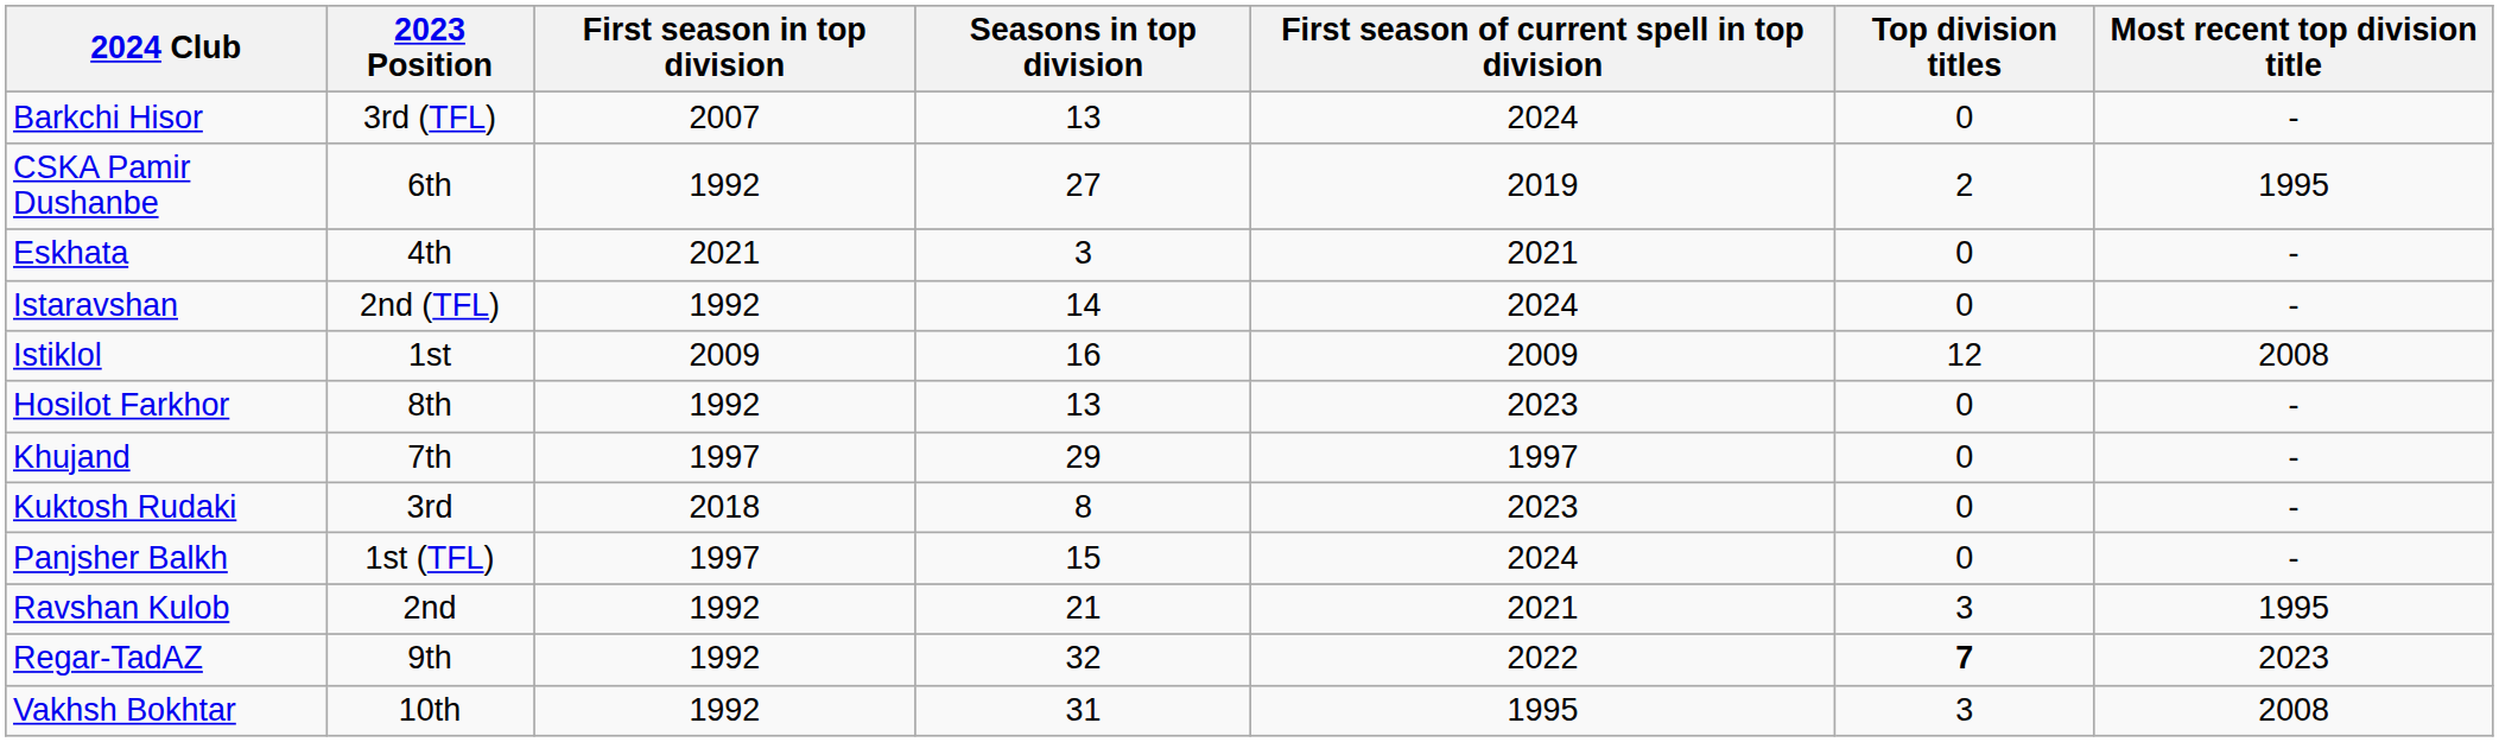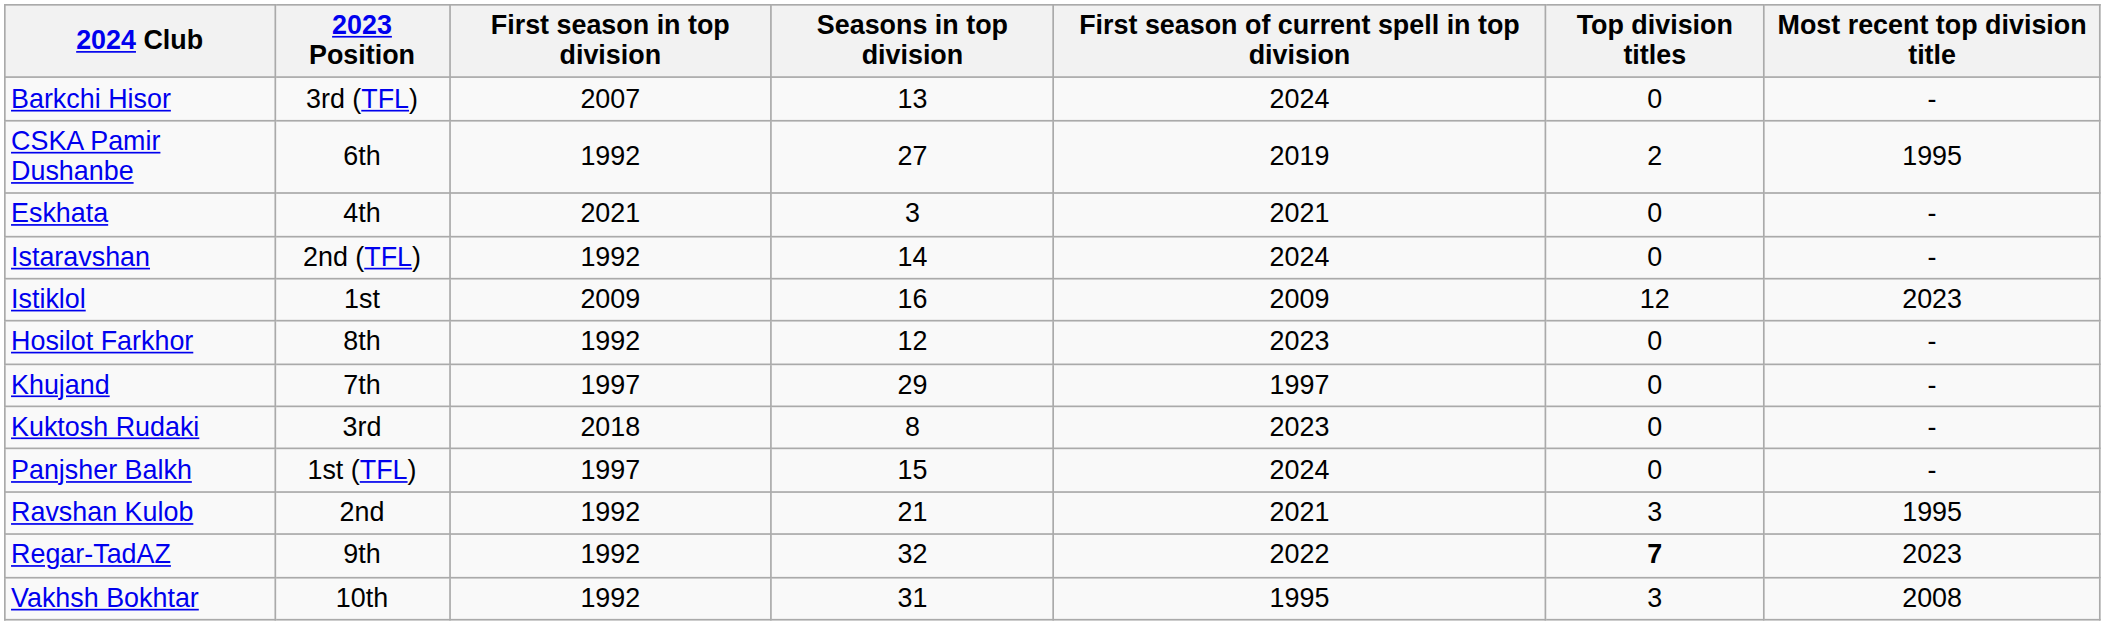 <table class="wikitable sortable" style="text-align:center">
 <tr>
 <th><a href='#'>2024</a> Club</th>
 <th><a href='#'>2023</a> Position</th>
 <th>First season in top division</th>
 <th>Seasons in top division</th>
 <th>First season of current spell in top division</th>
 <th>Top division titles</th>
 <th>Most recent top division title</th>
 </tr>
 <tr>
 <td style="text-align:left"><a href='#'>Barkchi Hisor</a></td>
 <td>3rd (<a href='#'>TFL</a>)</td>
 <td>2007</td>
 <td>13</td>
 <td>2024</td>
 <td>0</td>
 <td>-</td>
 </tr>
 <tr>
 <td style="text-align:left"><a href='#'>CSKA Pamir Dushanbe</a></td>
 <td>6th</td>
 <td>1992</td>
 <td>27</td>
 <td>2019</td>
 <td>2</td>
 <td>1995</td>
 </tr>
 <tr>
 <td style="text-align:left"><a href='#'>Eskhata</a></td>
 <td>4th</td>
 <td>2021</td>
 <td>3</td>
 <td>2021</td>
 <td>0</td>
 <td>-</td>
 </tr>
 <tr>
 <td style="text-align:left"><a href='#'>Istaravshan</a></td>
 <td>2nd (<a href='#'>TFL</a>)</td>
 <td>1992</td>
 <td>14</td>
 <td>2024</td>
 <td>0</td>
 <td>-</td>
 </tr>
 <tr>
 <td style="text-align:left"><a href='#'>Istiklol</a></td>
 <td>1st</td>
 <td>2009</td>
 <td>16</td>
 <td>2009</td>
 <td>12</td>
-<td>2008</td>
+<td>2023</td>
 </tr>
 <tr>
 <td style="text-align:left"><a href='#'>Hosilot Farkhor</a></td>
 <td>8th</td>
 <td>1992</td>
-<td>13</td>
+<td>12</td>
 <td>2023</td>
 <td>0</td>
 <td>-</td>
 </tr>
 <tr>
 <td style="text-align:left"><a href='#'>Khujand</a></td>
 <td>7th</td>
 <td>1997</td>
 <td>29</td>
 <td>1997</td>
 <td>0</td>
 <td>-</td>
 </tr>
 <tr>
 <td style="text-align:left"><a href='#'>Kuktosh Rudaki</a></td>
 <td>3rd</td>
 <td>2018</td>
 <td>8</td>
 <td>2023</td>
 <td>0</td>
 <td>-</td>
 </tr>
 <tr>
 <td style="text-align:left"><a href='#'>Panjsher Balkh</a></td>
 <td>1st (<a href='#'>TFL</a>)</td>
 <td>1997</td>
 <td>15</td>
 <td>2024</td>
 <td>0</td>
 <td>-</td>
 </tr>
 <tr>
 <td style="text-align:left"><a href='#'>Ravshan Kulob</a></td>
 <td>2nd</td>
 <td>1992</td>
 <td>21</td>
 <td>2021</td>
 <td>3</td>
 <td>1995</td>
 </tr>
 <tr>
 <td style="text-align:left"><a href='#'>Regar-TadAZ</a></td>
 <td>9th</td>
 <td>1992</td>
 <td>32</td>
 <td>2022</td>
 <td><strong>7</strong></td>
 <td>2023</td>
 </tr>
 <tr>
 <td style="text-align:left"><a href='#'>Vakhsh Bokhtar</a></td>
 <td>10th</td>
 <td>1992</td>
 <td>31</td>
 <td>1995</td>
 <td>3</td>
 <td>2008</td>
 </tr>
 </table>
